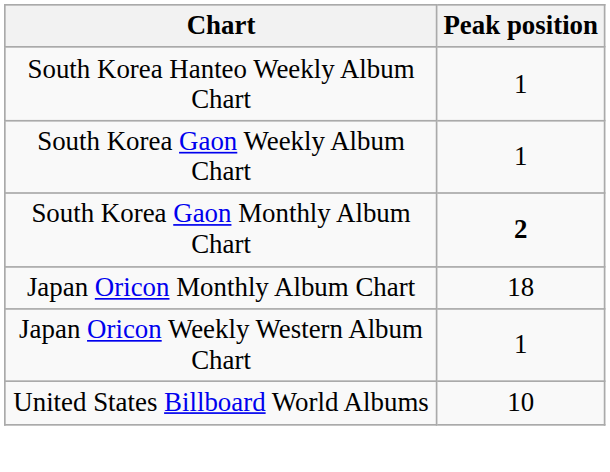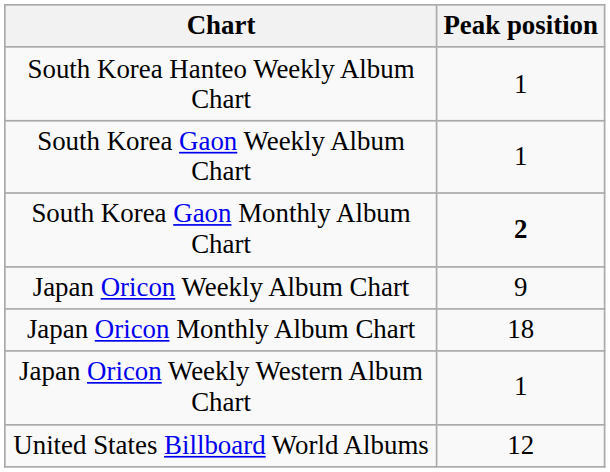 <table class="wikitable sortable" style="text-align:center;">
 <tr>
 <th width="250px">Chart</th>
 <th>Peak position</th>
 </tr>
 <tr>
 <td>South Korea Hanteo Weekly Album Chart</td>
 <td>1</td>
 </tr>
 <tr>
 <td>South Korea <a href='#'>Gaon</a> Weekly Album Chart</td>
 <td>1</td>
 </tr>
 <tr>
 <td>South Korea <a href='#'>Gaon</a> Monthly Album Chart</td>
 <td><strong>2</strong></td>
 </tr>
 <tr>
+<td>Japan <a href='#'>Oricon</a> Weekly Album Chart</td>
+<td align="center">9</td>
+</tr>
+<tr>
 <td>Japan <a href='#'>Oricon</a> Monthly Album Chart</td>
 <td align="center">18</td>
 </tr>
 <tr>
 <td>Japan <a href='#'>Oricon</a> Weekly Western Album Chart</td>
 <td align="center">1</td>
 </tr>
 <tr>
 <td>United States <a href='#'>Billboard</a> World Albums</td>
-<td align="center">10</td>
+<td align="center">12</td>
 </tr>
 </table>
